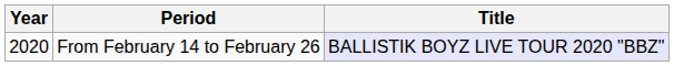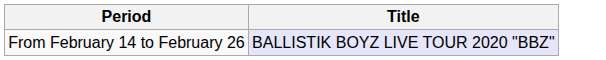 <table class="wikitable">
 <tr>
-<th>Year</th>
 <th>Period</th>
 <th>Title</th>
 </tr>
 <tr>
-<td>2020</td>
 <td>From February 14 to February 26</td>
 <td style="background: lavender;">BALLISTIK BOYZ LIVE TOUR 2020 "BBZ"</td>
 </tr>
 </table>
